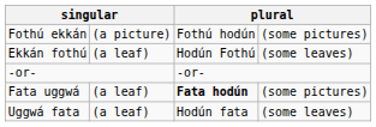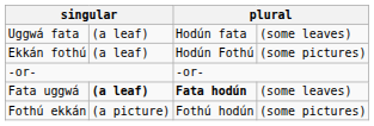 <table class=wikitable>
 <tr>
 <th colspan=2>singular</th>
 <th colspan=2>plural</th>
+</tr>
+<tr>
+<td>Uggwá fata</td>
+<td>(a leaf)</td>
+<td>Hodún fata</td>
+<td>(some leaves)</td>
+</tr>
+<tr>
+<td>Ekkán fothú</td>
+<td>(a leaf)</td>
+<td>Hodún Fothú</td>
+<td>(some pictures)</td>
+</tr>
+<tr class="center">
+<td colspan=2>-or-</td>
+<td colspan=2>-or-</td>
+</tr>
+<tr>
+<td>Fata  uggwá</td>
+<td><strong>(a leaf)</strong></td>
+<td><strong>Fata  hodún</strong></td>
+<td>(some leaves)</td>
 </tr>
 <tr>
 <td>Fothú ekkán</td>
 <td>(a picture)</td>
 <td>Fothú hodún</td>
 <td>(some pictures)</td>
 </tr>
-<tr>
-<td>Ekkán fothú</td>
-<td>(a leaf)</td>
-<td>Hodún Fothú</td>
-<td>(some leaves)</td>
-</tr>
-<tr class="center">
-<td colspan=2>-or-</td>
-<td colspan=2>-or-</td>
-</tr>
-<tr>
-<td>Fata  uggwá</td>
-<td>(a leaf)</td>
-<td><strong>Fata  hodún</strong></td>
-<td>(some pictures)</td>
-</tr>
-<tr>
-<td>Uggwá fata</td>
-<td>(a leaf)</td>
-<td>Hodún fata</td>
-<td>(some leaves)</td>
-</tr>
 </table>
